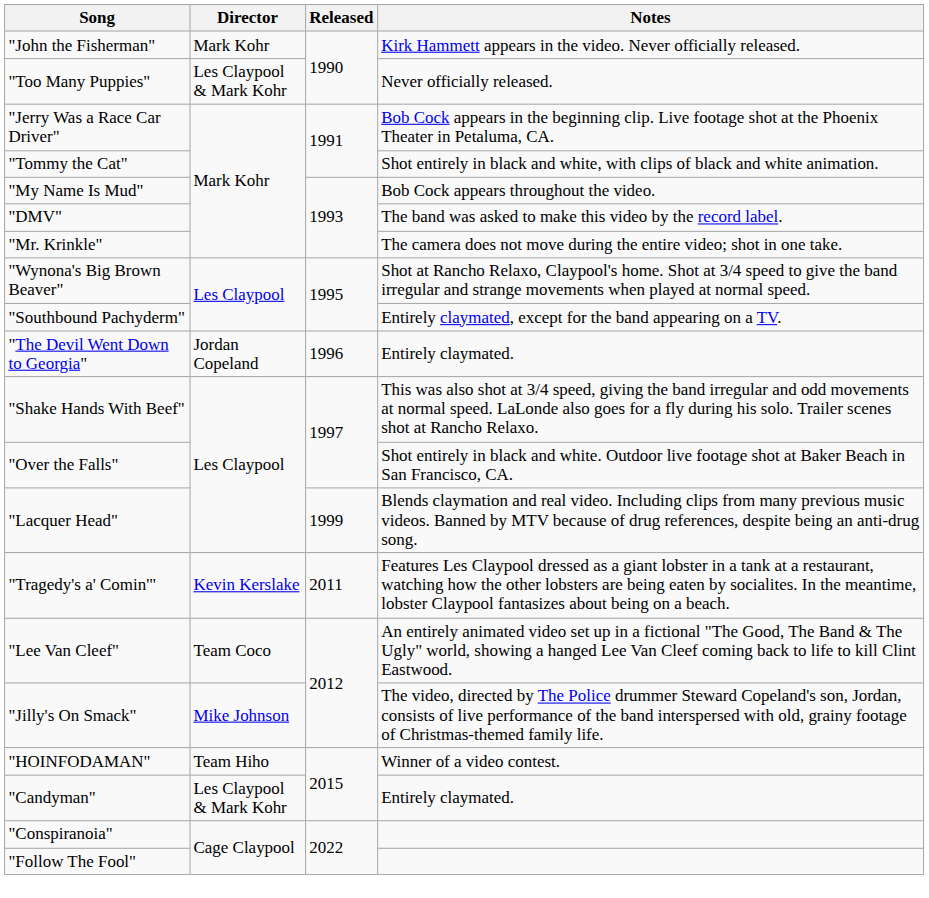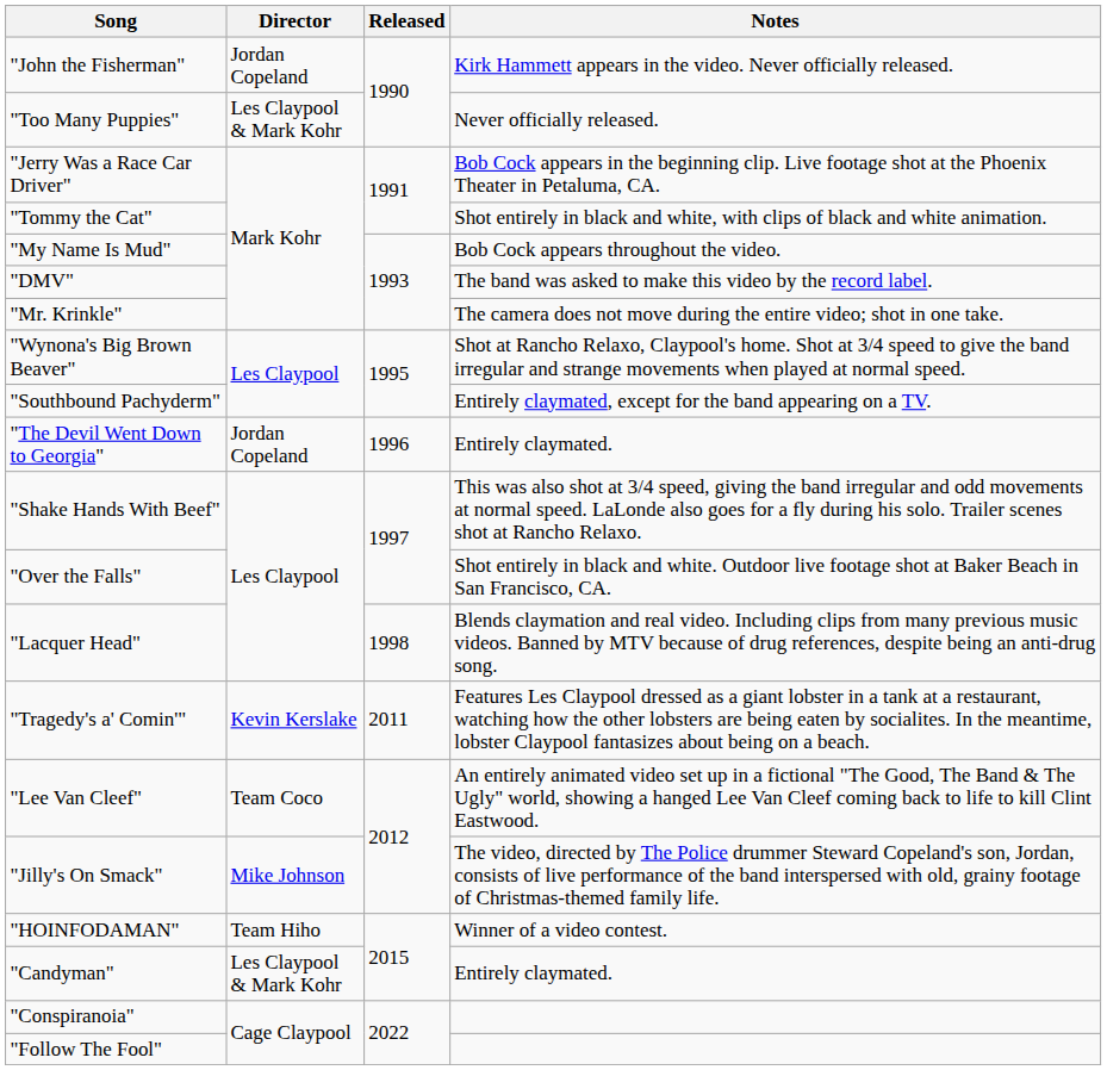 <table class="wikitable">
 <tr>
 <th>Song</th>
 <th>Director</th>
 <th>Released</th>
 <th>Notes</th>
 </tr>
 <tr>
 <td>"John the Fisherman"</td>
-<td>Mark Kohr</td>
+<td>Jordan Copeland</td>
 <td rowspan="2">1990</td>
 <td><a href='#'>Kirk Hammett</a> appears in the video. Never officially released.</td>
 </tr>
 <tr>
 <td>"Too Many Puppies"</td>
 <td>Les Claypool & Mark Kohr</td>
 <td>Never officially released.</td>
 </tr>
 <tr>
 <td>"Jerry Was a Race Car Driver"</td>
 <td rowspan="5">Mark Kohr</td>
 <td rowspan="2">1991</td>
 <td><a href='#'>Bob Cock</a> appears in the beginning clip. Live footage shot at the Phoenix Theater in Petaluma, CA.</td>
 </tr>
 <tr>
 <td>"Tommy the Cat"</td>
 <td>Shot entirely in black and white, with clips of black and white animation.</td>
 </tr>
 <tr>
 <td>"My Name Is Mud"</td>
 <td rowspan="3">1993</td>
 <td>Bob Cock appears throughout the video.</td>
 </tr>
 <tr>
 <td>"DMV"</td>
 <td>The band was asked to make this video by the <a href='#'>record label</a>.</td>
 </tr>
 <tr>
 <td>"Mr. Krinkle"</td>
 <td>The camera does not move during the entire video; shot in one take.</td>
 </tr>
 <tr>
 <td>"Wynona's Big Brown Beaver"</td>
 <td rowspan="2"><a href='#'>Les Claypool</a></td>
 <td rowspan="2">1995</td>
 <td>Shot at Rancho Relaxo, Claypool's home. Shot at 3/4 speed to give the band irregular and strange movements when played at normal speed.</td>
 </tr>
 <tr>
 <td>"Southbound Pachyderm"</td>
 <td>Entirely <a href='#'>claymated</a>, except for the band appearing on a <a href='#'>TV</a>.</td>
 </tr>
 <tr>
 <td>"<a href='#'>The Devil Went Down to Georgia</a>"</td>
 <td>Jordan Copeland</td>
 <td>1996</td>
 <td>Entirely claymated.</td>
 </tr>
 <tr>
 <td>"Shake Hands With Beef"</td>
 <td rowspan="3">Les Claypool</td>
 <td rowspan="2">1997</td>
 <td>This was also shot at 3/4 speed, giving the band irregular and odd movements at normal speed. LaLonde also goes for a fly during his solo. Trailer scenes shot at Rancho Relaxo.</td>
 </tr>
 <tr>
 <td>"Over the Falls"</td>
 <td>Shot entirely in black and white. Outdoor live footage shot at Baker Beach in San Francisco, CA.</td>
 </tr>
 <tr>
 <td>"Lacquer Head"</td>
-<td>1999</td>
+<td>1998</td>
 <td>Blends claymation and real video. Including clips from many previous music videos. Banned by MTV because of drug references, despite being an anti-drug song.</td>
 </tr>
 <tr>
 <td>"Tragedy's a' Comin'"</td>
 <td><a href='#'>Kevin Kerslake</a></td>
 <td>2011</td>
 <td>Features Les Claypool dressed as a giant lobster in a tank at a restaurant, watching how the other lobsters are being eaten by socialites. In the meantime, lobster Claypool fantasizes about being on a beach.</td>
 </tr>
 <tr>
 <td>"Lee Van Cleef"</td>
 <td>Team Coco</td>
 <td rowspan="2">2012</td>
 <td>An entirely animated video set up in a fictional "The Good, The Band & The Ugly" world, showing a hanged Lee Van Cleef coming back to life to kill Clint Eastwood.</td>
 </tr>
 <tr>
 <td>"Jilly's On Smack"</td>
 <td><a href='#'>Mike Johnson</a></td>
 <td>The video, directed by <a href='#'>The Police</a> drummer Steward Copeland's son, Jordan, consists of live performance of the band interspersed with old, grainy footage of Christmas-themed family life.</td>
 </tr>
 <tr>
 <td>"HOINFODAMAN"</td>
 <td>Team Hiho</td>
 <td rowspan="2">2015</td>
 <td>Winner of a video contest.</td>
 </tr>
 <tr>
 <td>"Candyman"</td>
 <td>Les Claypool & Mark Kohr</td>
 <td>Entirely claymated.</td>
 </tr>
 <tr>
 <td>"Conspiranoia"</td>
 <td rowspan="2">Cage Claypool</td>
 <td rowspan="2">2022</td>
 <td></td>
 </tr>
 <tr>
 <td>"Follow The Fool"</td>
 <td></td>
 </tr>
 <tr>
 </tr>
 </table>
